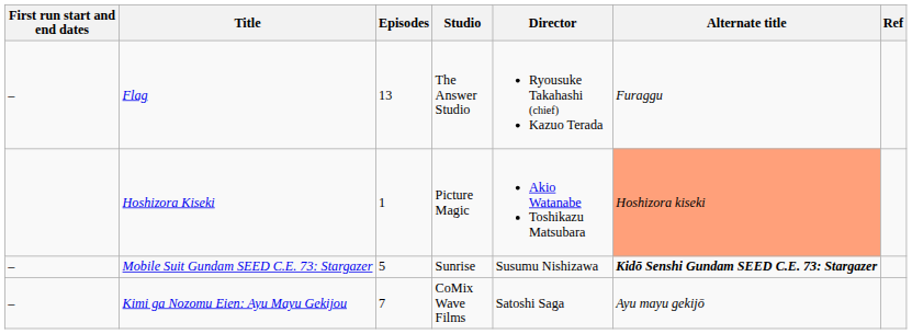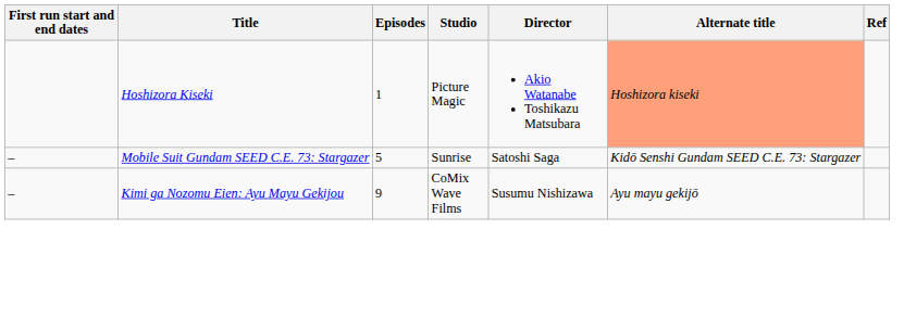 <table class="wikitable sortable" border="1">
 <tr>
 <th data-sort-type="text" width="130px">First run start and end dates</th>
 <th>Title</th>
 <th width="8px">Episodes</th>
 <th width="65px">Studio</th>
 <th width="137px">Director</th>
 <th>Alternate title</th>
 <th class="unsortable" width="5px">Ref</th>
-</tr>
-<tr>
-<td> – </td>
-<td><em><a href='#'>Flag</a></em></td>
-<td>13</td>
-<td>The Answer Studio</td>
-<td><br><ul><li>Ryousuke Takahashi <small>(chief)</small></li><li>Kazuo Terada</li></ul></td>
-<td><em>Furaggu</em></td>
-<td></td>
 </tr>
 <tr>
 <td></td>
 <td><em><a href='#'>Hoshizora Kiseki</a></em></td>
 <td>1</td>
 <td>Picture Magic</td>
 <td><br><ul><li><a href='#'>Akio Watanabe</a></li><li>Toshikazu Matsubara</li></ul></td>
 <td style="background: lightsalmon;"><em>Hoshizora kiseki</em></td>
 <td></td>
 </tr>
 <tr>
 <td> – </td>
 <td><em><a href='#'>Mobile Suit Gundam SEED C.E. 73: Stargazer</a></em></td>
 <td>5</td>
 <td>Sunrise</td>
-<td>Susumu Nishizawa</td>
-<td><strong><em>Kidō Senshi Gundam SEED C.E. 73: Stargazer</em></strong></td>
+<td>Satoshi Saga</td>
+<td><em>Kidō Senshi Gundam SEED C.E. 73: Stargazer</em></td>
 <td></td>
 </tr>
 <tr>
 <td> – </td>
 <td><em><a href='#'>Kimi ga Nozomu Eien: Ayu Mayu Gekijou</a></em></td>
-<td>7</td>
+<td>9</td>
 <td>CoMix Wave Films</td>
-<td>Satoshi Saga</td>
+<td>Susumu Nishizawa</td>
 <td><em>Ayu mayu gekijō</em></td>
 <td></td>
 </tr>
 </table>
